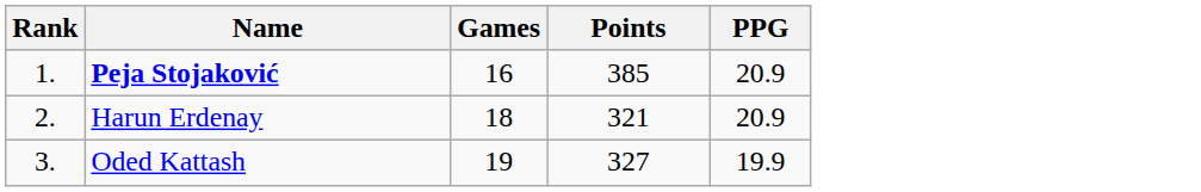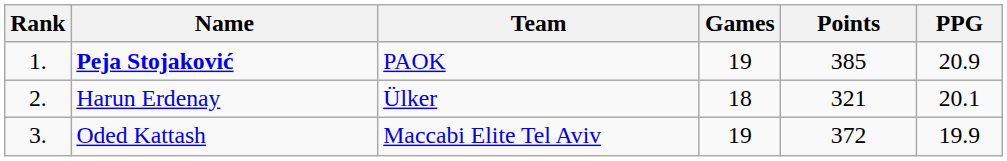 <table | class="wikitable" style="text-align: center;">
 <tr>
 <th>Rank</th>
 <th width=200>Name</th>
+<th width=210>Team</th>
 <th>Games</th>
 <th width=85>Points</th>
 <th width=50>PPG</th>
 </tr>
 <tr>
 <td>1.</td>
 <td align="left"> <strong><a href='#'>Peja Stojaković</a></strong></td>
-<td>16</td>
+<td align="left"> <a href='#'>PAOK</a></td>
+<td>19</td>
 <td>385</td>
 <td>20.9</td>
 </tr>
 <tr>
 <td>2.</td>
 <td align="left"> <a href='#'>Harun Erdenay</a></td>
+<td align="left"> <a href='#'>Ülker</a></td>
 <td>18</td>
 <td>321</td>
-<td>20.9</td>
+<td>20.1</td>
 </tr>
 <tr>
 <td>3.</td>
 <td align="left"> <a href='#'>Oded Kattash</a></td>
+<td align="left"> <a href='#'>Maccabi Elite Tel Aviv</a></td>
 <td>19</td>
-<td>327</td>
+<td>372</td>
 <td>19.9</td>
 </tr>
 </table>
